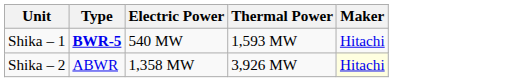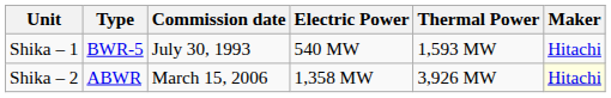 <table class="wikitable">
 <tr>
 <th>Unit</th>
 <th>Type</th>
+<th>Commission date</th>
 <th>Electric Power</th>
 <th>Thermal Power</th>
 <th>Maker</th>
 </tr>
 <tr>
 <td>Shika – 1</td>
-<td><strong><a href='#'>BWR-5</a></strong></td>
+<td><a href='#'>BWR-5</a></td>
+<td>July 30, 1993</td>
 <td>540 MW</td>
 <td>1,593 MW</td>
 <td><a href='#'>Hitachi</a></td>
 </tr>
 <tr>
 <td>Shika – 2</td>
 <td><a href='#'>ABWR</a></td>
+<td>March 15, 2006</td>
 <td>1,358 MW</td>
 <td>3,926 MW</td>
 <td style="background: lightyellow;"><a href='#'>Hitachi</a></td>
 </tr>
 </table>
